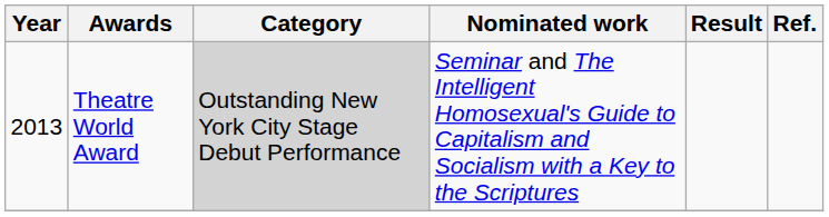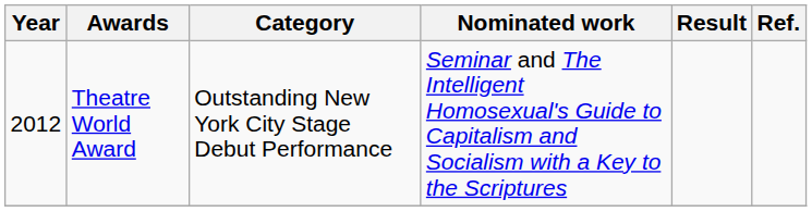 <table width="90%" class="wikitable">
 <tr>
 <th width="10">Year</th>
 <th width="150">Awards</th>
 <th width="370">Category</th>
 <th width="400">Nominated work</th>
 <th width="30">Result</th>
 <th width="30">Ref.</th>
 </tr>
 <tr>
-<td>2013</td>
+<td>2012</td>
 <td><a href='#'>Theatre World Award</a></td>
-<td style="background: lightgrey;">Outstanding New York City Stage Debut Performance</td>
+<td>Outstanding New York City Stage Debut Performance</td>
 <td><em><a href='#'>Seminar</a></em> and <em><a href='#'>The Intelligent Homosexual's Guide to Capitalism and Socialism with a Key to the Scriptures</a></em></td>
 <td></td>
 <td></td>
 </tr>
 <tr>
 </tr>
 </table>
